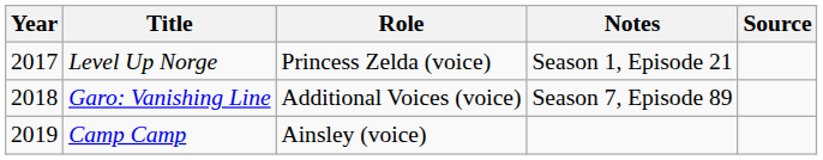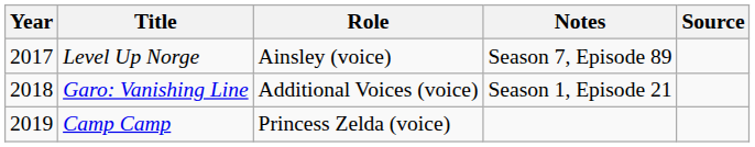 <table class="wikitable">
 <tr>
 <th>Year</th>
 <th>Title</th>
 <th>Role</th>
 <th>Notes</th>
 <th>Source</th>
 </tr>
 <tr>
 <td>2017</td>
 <td><em>Level Up Norge</em></td>
-<td>Princess Zelda (voice)</td>
-<td>Season 1, Episode 21</td>
+<td>Ainsley (voice)</td>
+<td>Season 7, Episode 89</td>
 <td></td>
 </tr>
 <tr>
 <td>2018</td>
 <td><em><a href='#'>Garo: Vanishing Line</a></em></td>
 <td>Additional Voices (voice)</td>
-<td>Season 7, Episode 89</td>
+<td>Season 1, Episode 21</td>
 <td></td>
 </tr>
 <tr>
 <td>2019</td>
 <td><em><a href='#'>Camp Camp</a></em></td>
-<td>Ainsley (voice)</td>
+<td>Princess Zelda (voice)</td>
 <td></td>
 <td></td>
 </tr>
 </table>
